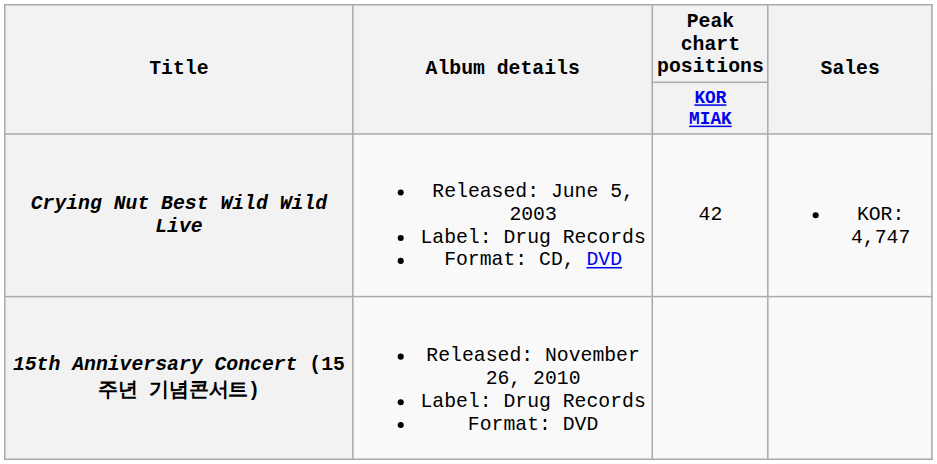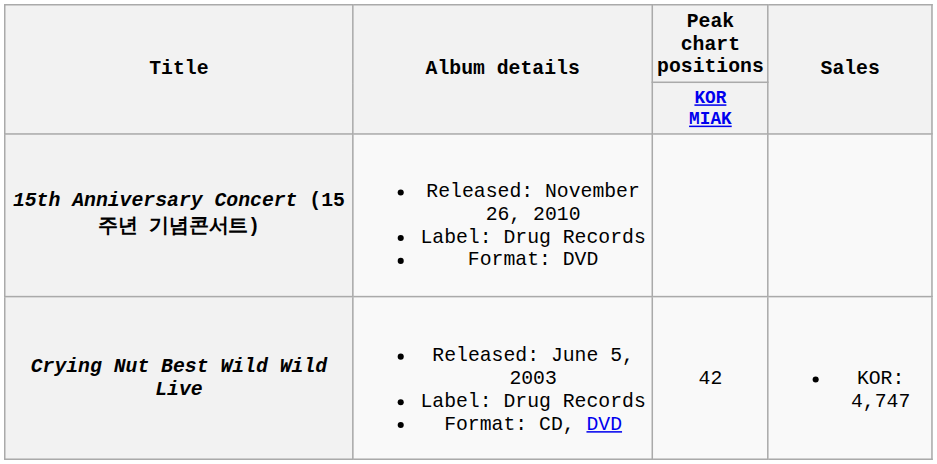 <table class="wikitable plainrowheaders" style="text-align:center;">
 <tr>
 <th rowspan="2" scope="col">Title</th>
 <th rowspan="2" scope="col">Album details</th>
 <th scope="col">Peak chart positions</th>
 <th rowspan="2" scope="col">Sales</th>
 </tr>
 <tr>
 <th scope="col" style="width:2.5em;font-size:90%;"><a href='#'>KOR<br>MIAK</a><br></th>
 </tr>
 <tr>
+<th scope="row"><em>15th Anniversary Concert</em> (15주년 기념콘서트)</th>
+<td><br><ul><li>Released: November 26, 2010</li><li>Label: Drug Records</li><li>Format: DVD</li></ul></td>
+<td></td>
+<td></td>
+</tr>
+<tr>
 <th scope="row"><em>Crying Nut Best Wild Wild Live</em></th>
 <td><br><ul><li>Released: June 5, 2003</li><li>Label: Drug Records</li><li>Format: CD, <a href='#'>DVD</a></li></ul></td>
 <td>42</td>
 <td><br><ul><li>KOR: 4,747</li></ul></td>
 </tr>
-<tr>
-<th scope="row"><em>15th Anniversary Concert</em> (15주년 기념콘서트)</th>
-<td><br><ul><li>Released: November 26, 2010</li><li>Label: Drug Records</li><li>Format: DVD</li></ul></td>
-<td></td>
-<td></td>
-</tr>
 </table>
